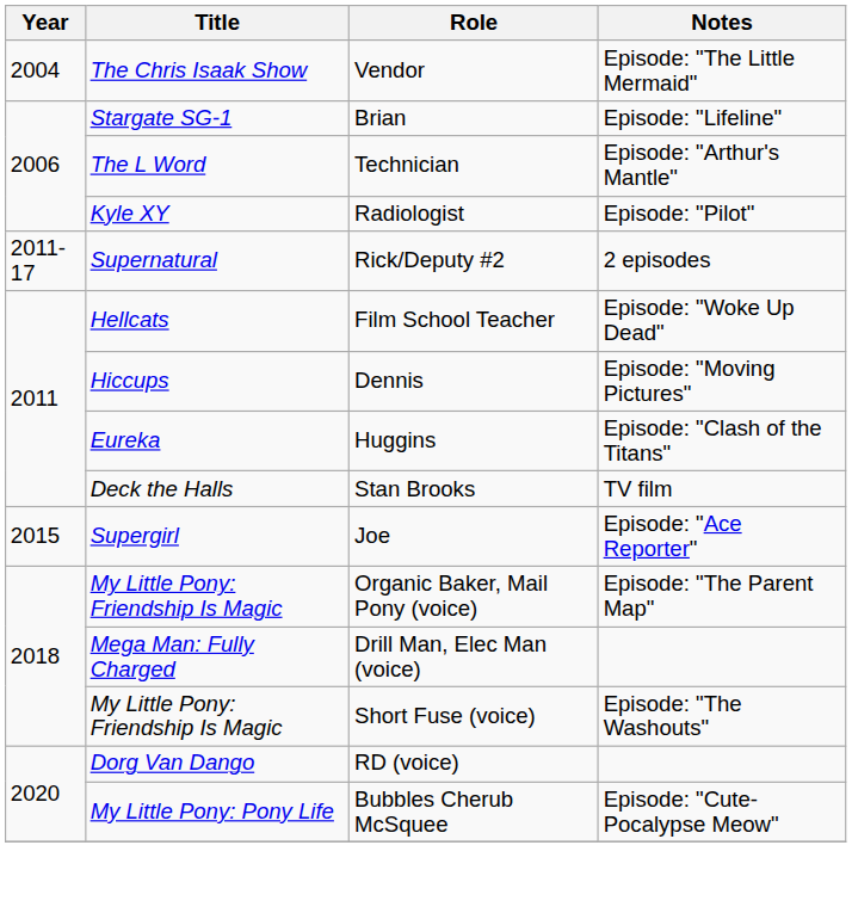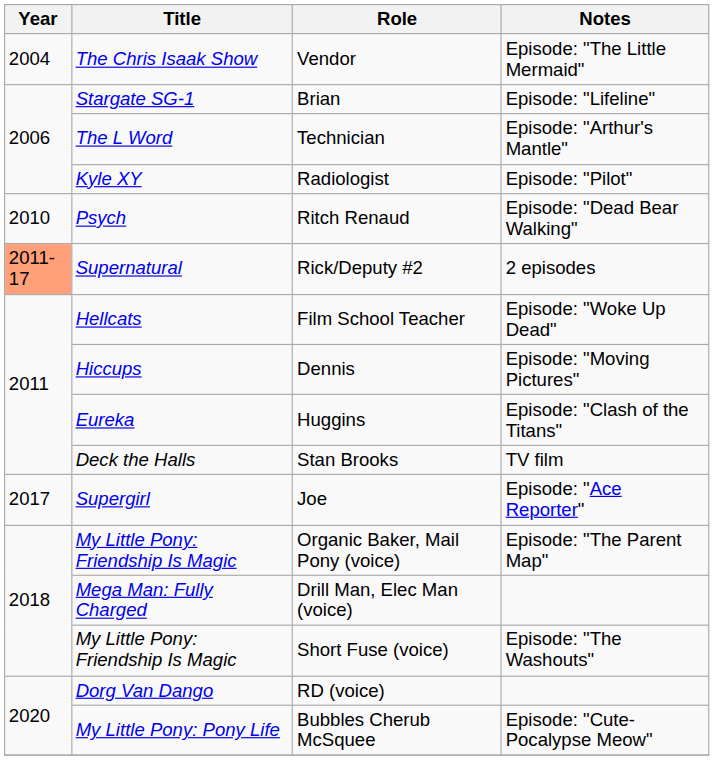 <table class="wikitable sortable">
 <tr>
 <th>Year</th>
 <th>Title</th>
 <th>Role</th>
 <th>Notes</th>
 </tr>
 <tr>
 <td>2004</td>
 <td><em><a href='#'>The Chris Isaak Show</a></em></td>
 <td>Vendor</td>
 <td>Episode: "The Little Mermaid"</td>
 </tr>
 <tr>
 <td rowspan="3">2006</td>
 <td><em><a href='#'>Stargate SG-1</a></em></td>
 <td>Brian</td>
 <td>Episode: "Lifeline"</td>
 </tr>
 <tr>
 <td><em><a href='#'>The L Word</a></em></td>
 <td>Technician</td>
 <td>Episode: "Arthur's Mantle"</td>
 </tr>
 <tr>
 <td><em><a href='#'>Kyle XY</a></em></td>
 <td>Radiologist</td>
 <td>Episode: "Pilot"</td>
 </tr>
 <tr>
-<td>2011-17</td>
+<td>2010</td>
+<td><em><a href='#'>Psych</a></em></td>
+<td>Ritch Renaud</td>
+<td>Episode: "Dead Bear Walking"</td>
+</tr>
+<tr>
+<td style="background: lightsalmon;">2011-17</td>
 <td><em><a href='#'>Supernatural</a></em></td>
 <td>Rick/Deputy #2</td>
 <td>2 episodes</td>
 </tr>
 <tr>
 <td rowspan="4">2011</td>
 <td><em><a href='#'>Hellcats</a></em></td>
 <td>Film School Teacher</td>
 <td>Episode: "Woke Up Dead"</td>
 </tr>
 <tr>
 <td><em><a href='#'>Hiccups</a></em></td>
 <td>Dennis</td>
 <td>Episode: "Moving Pictures"</td>
 </tr>
 <tr>
 <td><em><a href='#'>Eureka</a></em></td>
 <td>Huggins</td>
 <td>Episode: "Clash of the Titans"</td>
 </tr>
 <tr>
 <td><em>Deck the Halls</em></td>
 <td>Stan Brooks</td>
 <td>TV film</td>
 </tr>
 <tr>
-<td>2015</td>
+<td>2017</td>
 <td><em><a href='#'>Supergirl</a></em></td>
 <td>Joe</td>
 <td>Episode: "<a href='#'>Ace Reporter</a>"</td>
 </tr>
 <tr>
 <td rowspan="3">2018</td>
 <td><em><a href='#'>My Little Pony: Friendship Is Magic</a></em></td>
 <td>Organic Baker, Mail Pony (voice)</td>
 <td>Episode: "The Parent Map"</td>
 </tr>
 <tr>
 <td><em><a href='#'>Mega Man: Fully Charged</a></em></td>
 <td>Drill Man, Elec Man (voice)</td>
 <td></td>
 </tr>
 <tr>
 <td><em>My Little Pony: Friendship Is Magic</em></td>
 <td>Short Fuse (voice)</td>
 <td>Episode: "The Washouts"</td>
 </tr>
 <tr>
 <td rowspan="2">2020</td>
 <td><em><a href='#'>Dorg Van Dango</a></em></td>
 <td>RD (voice)</td>
 <td></td>
 </tr>
 <tr>
 <td><em><a href='#'>My Little Pony: Pony Life</a></em></td>
 <td>Bubbles Cherub McSquee</td>
 <td>Episode: "Cute-Pocalypse Meow"</td>
 </tr>
 <tr>
 </tr>
 </table>
